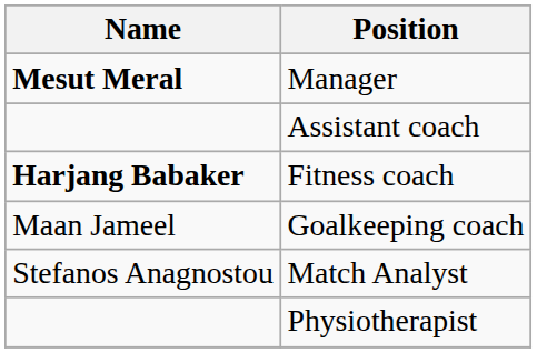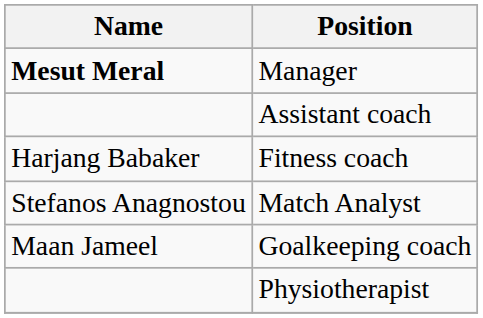 <table class="wikitable">
 <tr>
 <th>Name</th>
 <th>Position</th>
 </tr>
 <tr>
 <td><strong> Mesut Meral</strong></td>
 <td>Manager</td>
 </tr>
 <tr>
 <td></td>
 <td>Assistant coach</td>
 </tr>
 <tr>
-<td><strong> Harjang Babaker</strong></td>
+<td> Harjang Babaker</td>
 <td>Fitness coach</td>
+</tr>
+<tr>
+<td> Stefanos Anagnostou</td>
+<td>Match Analyst</td>
 </tr>
 <tr>
 <td> Maan Jameel</td>
 <td>Goalkeeping coach</td>
-</tr>
-<tr>
-<td> Stefanos Anagnostou</td>
-<td>Match Analyst</td>
 </tr>
 <tr>
 <td></td>
 <td>Physiotherapist</td>
 </tr>
 <tr>
 </tr>
 </table>
